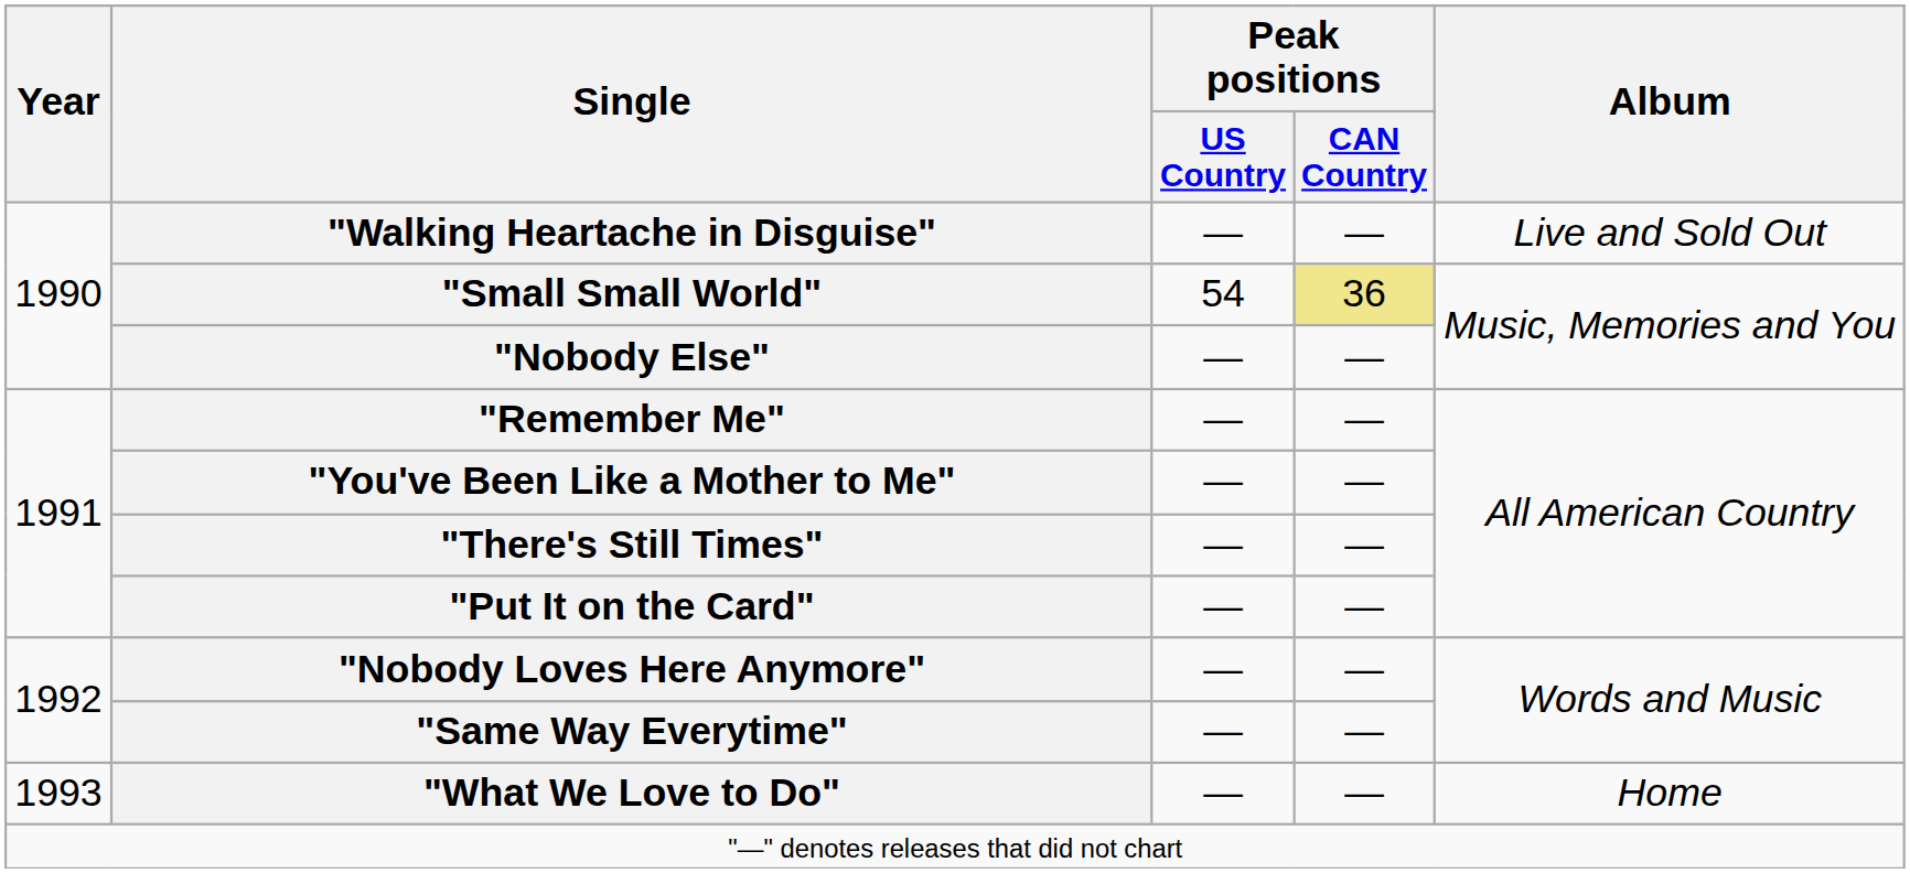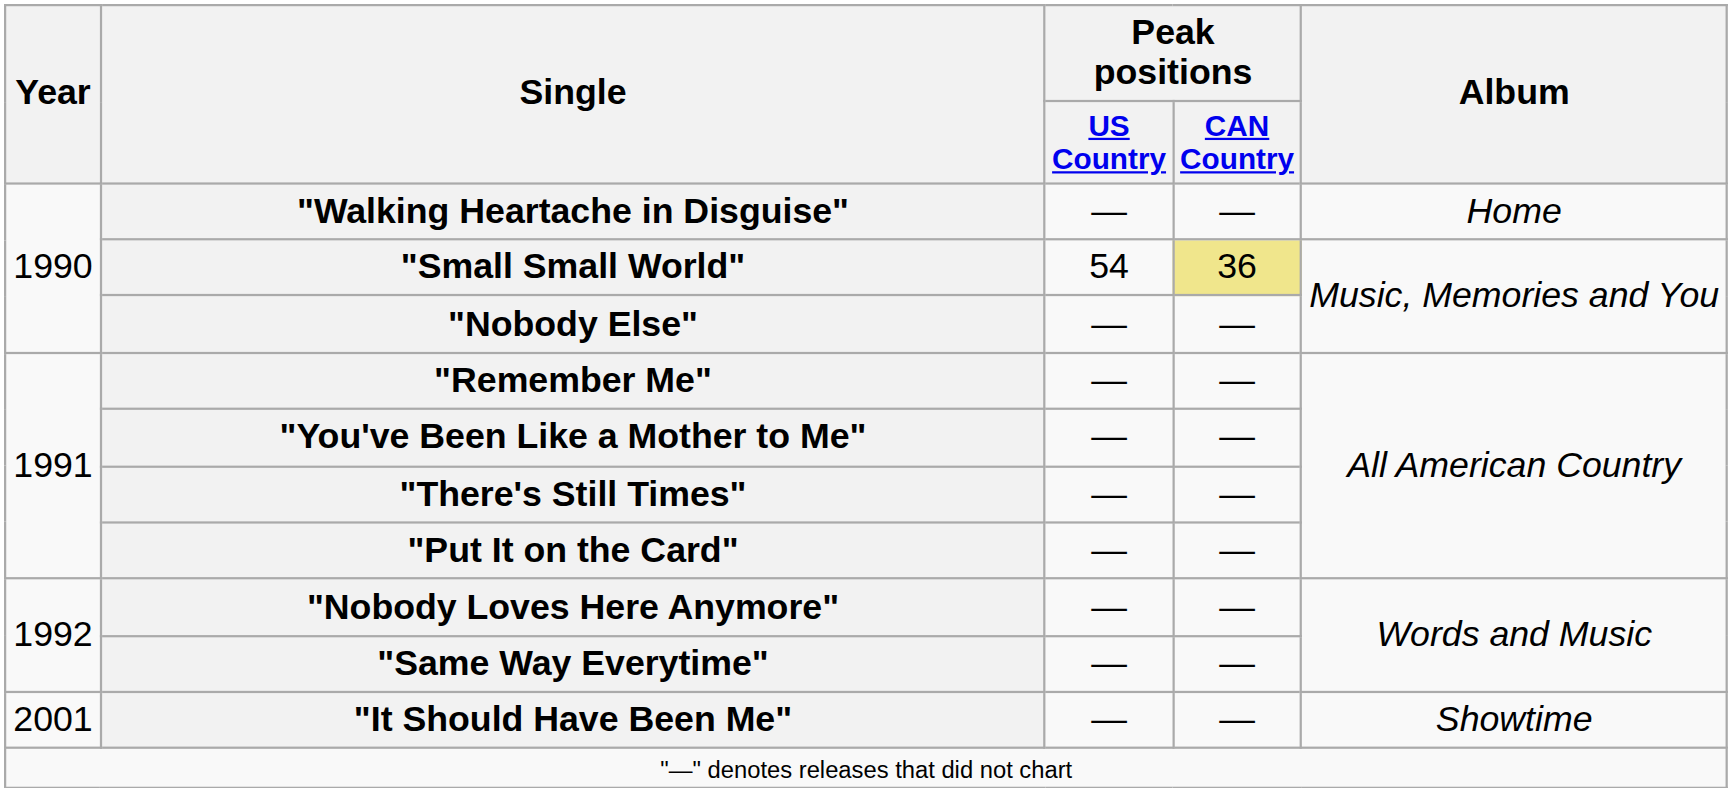 <table class="wikitable plainrowheaders" style="text-align:center;">
 <tr>
 <th rowspan="2">Year</th>
 <th rowspan="2" style="width:26em;">Single</th>
 <th colspan="2">Peak positions</th>
 <th rowspan="2">Album</th>
 </tr>
 <tr style="font-size:smaller;">
 <th width="45"><a href='#'>US Country</a><br></th>
 <th width="45"><a href='#'>CAN Country</a><br></th>
 </tr>
 <tr>
 <td rowspan="3">1990</td>
 <th scope="row">"Walking Heartache in Disguise"</th>
 <td>—</td>
 <td>—</td>
-<td><em>Live and Sold Out</em></td>
+<td><em>Home</em></td>
 </tr>
 <tr>
 <th scope="row">"Small Small World"</th>
 <td>54</td>
 <td style="background: khaki;">36</td>
 <td rowspan="2"><em>Music, Memories and You</em></td>
 </tr>
 <tr>
 <th scope="row">"Nobody Else"</th>
 <td>—</td>
 <td>—</td>
 </tr>
 <tr>
 <td rowspan="4">1991</td>
 <th scope="row">"Remember Me"</th>
 <td>—</td>
 <td>—</td>
 <td rowspan="4"><em>All American Country</em></td>
 </tr>
 <tr>
 <th scope="row">"You've Been Like a Mother to Me"</th>
 <td>—</td>
 <td>—</td>
 </tr>
 <tr>
 <th scope="row">"There's Still Times"</th>
 <td>—</td>
 <td>—</td>
 </tr>
 <tr>
 <th scope="row">"Put It on the Card"</th>
 <td>—</td>
 <td>—</td>
 </tr>
 <tr>
 <td rowspan="2">1992</td>
 <th scope="row">"Nobody Loves Here Anymore"</th>
 <td>—</td>
 <td>—</td>
 <td rowspan="2"><em>Words and Music</em></td>
 </tr>
 <tr>
 <th scope="row">"Same Way Everytime"</th>
 <td>—</td>
 <td>—</td>
 </tr>
 <tr>
-<td>1993</td>
-<th scope="row">"What We Love to Do"</th>
+<td>2001</td>
+<th scope="row">"It Should Have Been Me"</th>
 <td>—</td>
 <td>—</td>
-<td><em>Home</em></td>
+<td><em>Showtime</em></td>
 </tr>
 <tr>
 <td colspan="5" style="font-size: 8pt">"—" denotes releases that did not chart</td>
 </tr>
 </table>
